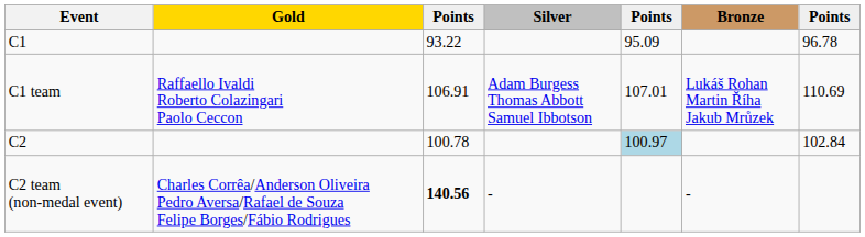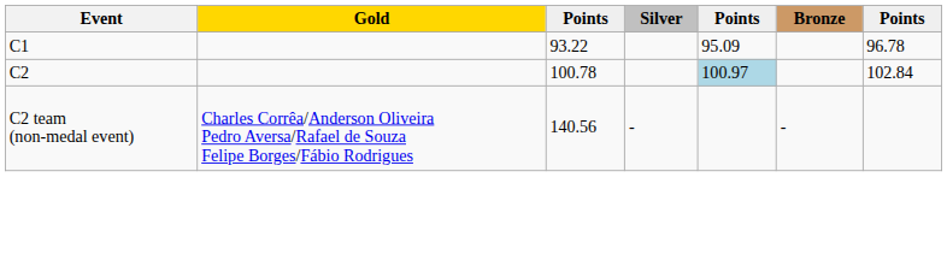 <table class="wikitable" width=100%>
 <tr>
 <th>Event</th>
 <td align=center bgcolor="gold"><strong>Gold</strong></td>
 <td align=center bgcolor="EFEFEF"><strong>Points</strong></td>
 <td align=center bgcolor="silver"><strong>Silver</strong></td>
 <td align=center bgcolor="EFEFEF"><strong>Points</strong></td>
 <td align=center bgcolor="CC9966"><strong>Bronze</strong></td>
 <td align=center bgcolor="EFEFEF"><strong>Points</strong></td>
 </tr>
 <tr>
 <td>C1</td>
 <td></td>
 <td>93.22</td>
 <td></td>
 <td>95.09</td>
 <td></td>
 <td>96.78</td>
 </tr>
 <tr>
-<td>C1 team</td>
-<td><br><a href='#'>Raffaello Ivaldi</a><br><a href='#'>Roberto Colazingari</a><br><a href='#'>Paolo Ceccon</a></td>
-<td>106.91</td>
-<td><br><a href='#'>Adam Burgess</a><br><a href='#'>Thomas Abbott</a><br><a href='#'>Samuel Ibbotson</a></td>
-<td>107.01</td>
-<td><br><a href='#'>Lukáš Rohan</a><br><a href='#'>Martin Říha</a><br><a href='#'>Jakub Mrůzek</a></td>
-<td>110.69</td>
-</tr>
-<tr>
 <td>C2</td>
 <td></td>
 <td>100.78</td>
 <td></td>
 <td style="background: lightblue;">100.97</td>
 <td></td>
 <td>102.84</td>
 </tr>
 <tr>
 <td>C2 team<br>(non-medal event)</td>
 <td><br><a href='#'>Charles Corrêa</a>/<a href='#'>Anderson Oliveira</a><br><a href='#'>Pedro Aversa</a>/<a href='#'>Rafael de Souza</a><br><a href='#'>Felipe Borges</a>/<a href='#'>Fábio Rodrigues</a></td>
-<td><strong>140.56</strong></td>
+<td>140.56</td>
 <td>-</td>
 <td></td>
 <td>-</td>
 <td></td>
 </tr>
 </table>
